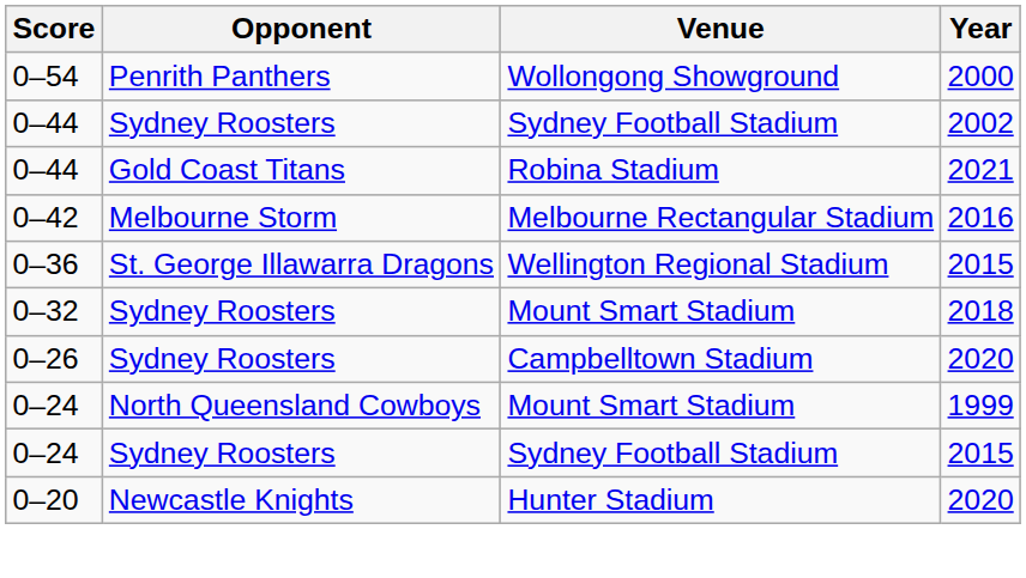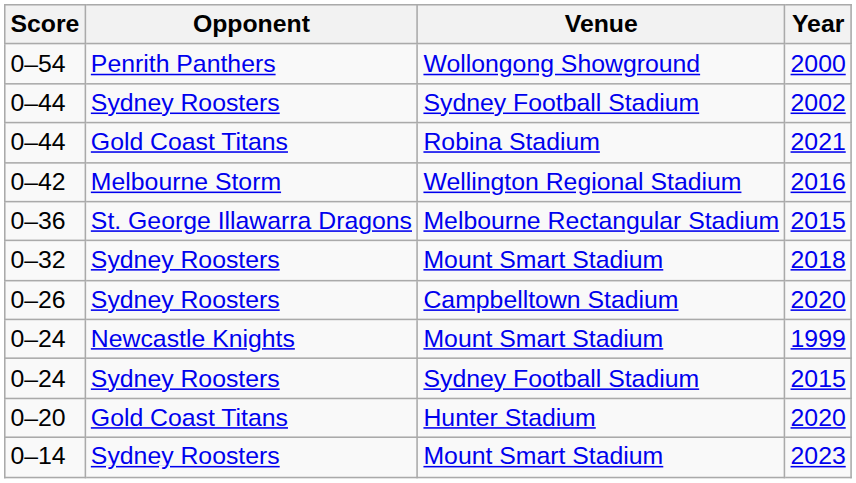 <table class="wikitable">
 <tr>
 <th>Score</th>
 <th>Opponent</th>
 <th>Venue</th>
 <th>Year</th>
 </tr>
 <tr>
 <td>0–54</td>
 <td><a href='#'>Penrith Panthers</a></td>
 <td><a href='#'>Wollongong Showground</a></td>
 <td><a href='#'>2000</a></td>
 </tr>
 <tr>
 <td>0–44</td>
 <td><a href='#'>Sydney Roosters</a></td>
 <td><a href='#'>Sydney Football Stadium</a></td>
 <td><a href='#'>2002</a></td>
 </tr>
 <tr>
 <td>0–44</td>
 <td><a href='#'>Gold Coast Titans</a></td>
 <td><a href='#'>Robina Stadium</a></td>
 <td><a href='#'>2021</a></td>
 </tr>
 <tr>
 <td>0–42</td>
 <td><a href='#'>Melbourne Storm</a></td>
-<td><a href='#'>Melbourne Rectangular Stadium</a></td>
+<td><a href='#'>Wellington Regional Stadium</a></td>
 <td><a href='#'>2016</a></td>
 </tr>
 <tr>
 <td>0–36</td>
 <td><a href='#'>St. George Illawarra Dragons</a></td>
-<td><a href='#'>Wellington Regional Stadium</a></td>
+<td><a href='#'>Melbourne Rectangular Stadium</a></td>
 <td><a href='#'>2015</a></td>
 </tr>
 <tr>
 <td>0–32</td>
 <td><a href='#'>Sydney Roosters</a></td>
 <td><a href='#'>Mount Smart Stadium</a></td>
 <td><a href='#'>2018</a></td>
 </tr>
 <tr>
 <td>0–26</td>
 <td><a href='#'>Sydney Roosters</a></td>
 <td><a href='#'>Campbelltown Stadium</a></td>
 <td><a href='#'>2020</a></td>
 </tr>
 <tr>
 <td>0–24</td>
-<td><a href='#'>North Queensland Cowboys</a></td>
+<td><a href='#'>Newcastle Knights</a></td>
 <td><a href='#'>Mount Smart Stadium</a></td>
 <td><a href='#'>1999</a></td>
 </tr>
 <tr>
 <td>0–24</td>
 <td><a href='#'>Sydney Roosters</a></td>
 <td><a href='#'>Sydney Football Stadium</a></td>
 <td><a href='#'>2015</a></td>
 </tr>
 <tr>
 <td>0–20</td>
-<td><a href='#'>Newcastle Knights</a></td>
+<td><a href='#'>Gold Coast Titans</a></td>
 <td><a href='#'>Hunter Stadium</a></td>
 <td><a href='#'>2020</a></td>
 </tr>
+<tr>
+<td>0–14</td>
+<td><a href='#'>Sydney Roosters</a></td>
+<td><a href='#'>Mount Smart Stadium</a></td>
+<td><a href='#'>2023</a></td>
+</tr>
 </table>
